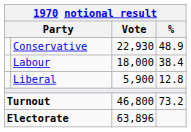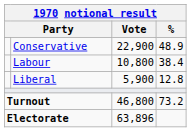 <table class="wikitable">
 <tr>
 <th colspan="4"><a href='#'>1970</a> <a href='#'>notional result</a></th>
 </tr>
 <tr>
 <th bgcolor="#DDDDFF" width="130px" colspan="2">Party</th>
 <th bgcolor="#DDDDFF" width="50px">Vote</th>
 <th bgcolor="#DDDDFF" width="30px">%</th>
 </tr>
 <tr>
 <td></td>
 <td><a href='#'>Conservative</a></td>
-<td align=right>22,930</td>
+<td align=right>22,900</td>
 <td align=right>48.9</td>
 </tr>
 <tr>
 <td></td>
 <td><a href='#'>Labour</a></td>
-<td align=right>18,000</td>
+<td align=right>10,800</td>
 <td align=right>38.4</td>
 </tr>
 <tr>
 <td></td>
 <td><a href='#'>Liberal</a></td>
 <td align=right>5,900</td>
 <td align=right>12.8</td>
 </tr>
 <tr>
 <td colspan="4" bgcolor="#EAECF0"></td>
 </tr>
 <tr>
 <td colspan="2"><strong>Turnout</strong></td>
 <td align=right>46,800</td>
 <td align=right>73.2</td>
 </tr>
 <tr>
 <td colspan="2"><strong>Electorate</strong></td>
 <td align=right>63,896</td>
 </tr>
 </table>
